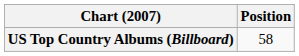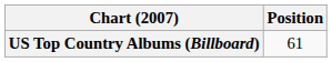 <table class="wikitable plainrowheaders" style="text-align:center">
 <tr>
 <th scope="col">Chart (2007)</th>
 <th scope="col">Position</th>
 </tr>
 <tr>
 <th scope="row">US Top Country Albums (<em>Billboard</em>)</th>
-<td>58</td>
+<td>61</td>
 </tr>
 </table>
